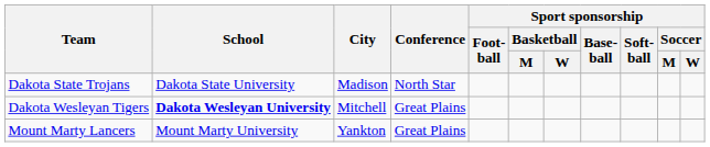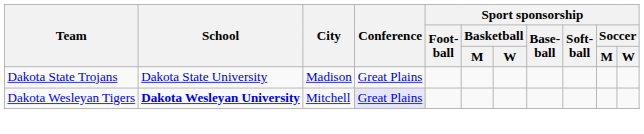 <table class="sortable wikitable">
 <tr>
 <th rowspan=3>Team</th>
 <th rowspan=3>School</th>
 <th rowspan=3>City</th>
 <th rowspan=3>Conference</th>
 <th colspan=7>Sport sponsorship</th>
 </tr>
 <tr>
 <th rowspan=2>Foot-<br>ball</th>
 <th colspan=2>Basketball</th>
 <th rowspan=2>Base-<br>ball</th>
 <th rowspan=2>Soft-<br>ball</th>
 <th colspan=2>Soccer</th>
 </tr>
 <tr>
 <th>M</th>
 <th>W</th>
 <th>M</th>
 <th>W</th>
 </tr>
 <tr>
 <td><a href='#'>Dakota State Trojans</a></td>
 <td><a href='#'>Dakota State University</a></td>
 <td><a href='#'>Madison</a></td>
-<td><a href='#'>North Star</a></td>
+<td><a href='#'>Great Plains</a></td>
 <td></td>
 <td></td>
 <td></td>
 <td></td>
 <td></td>
 <td></td>
 <td></td>
 </tr>
 <tr>
 <td><a href='#'>Dakota Wesleyan Tigers</a></td>
 <td><strong><a href='#'>Dakota Wesleyan University</a></strong></td>
 <td><a href='#'>Mitchell</a></td>
-<td><a href='#'>Great Plains</a></td>
-<td></td>
-<td></td>
-<td></td>
-<td></td>
-<td></td>
-<td></td>
-<td></td>
-</tr>
-<tr>
-<td><a href='#'>Mount Marty Lancers</a></td>
-<td><a href='#'>Mount Marty University</a></td>
-<td><a href='#'>Yankton</a></td>
-<td><a href='#'>Great Plains</a></td>
+<td style="background: lavender;"><a href='#'>Great Plains</a></td>
 <td></td>
 <td></td>
 <td></td>
 <td></td>
 <td></td>
 <td></td>
 <td></td>
 </tr>
 </table>
